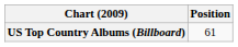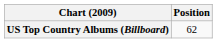 <table class="wikitable plainrowheaders" style="text-align:center">
 <tr>
 <th scope="col">Chart (2009)</th>
 <th scope="col">Position</th>
 </tr>
 <tr>
 <th scope="row">US Top Country Albums (<em>Billboard</em>)</th>
-<td>61</td>
+<td>62</td>
 </tr>
 </table>
